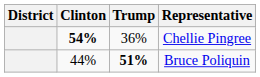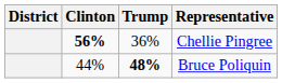 <table class=wikitable>
 <tr>
 <th>District</th>
 <th>Clinton</th>
 <th>Trump</th>
 <th>Representative</th>
 </tr>
 <tr align=center>
 <th></th>
-<td><strong>54%</strong></td>
+<td><strong>56%</strong></td>
 <td>36%</td>
 <td><a href='#'>Chellie Pingree</a></td>
 </tr>
 <tr align=center>
 <th></th>
 <td>44%</td>
-<td><strong>51%</strong></td>
+<td><strong>48%</strong></td>
 <td><a href='#'>Bruce Poliquin</a></td>
 </tr>
 </table>
